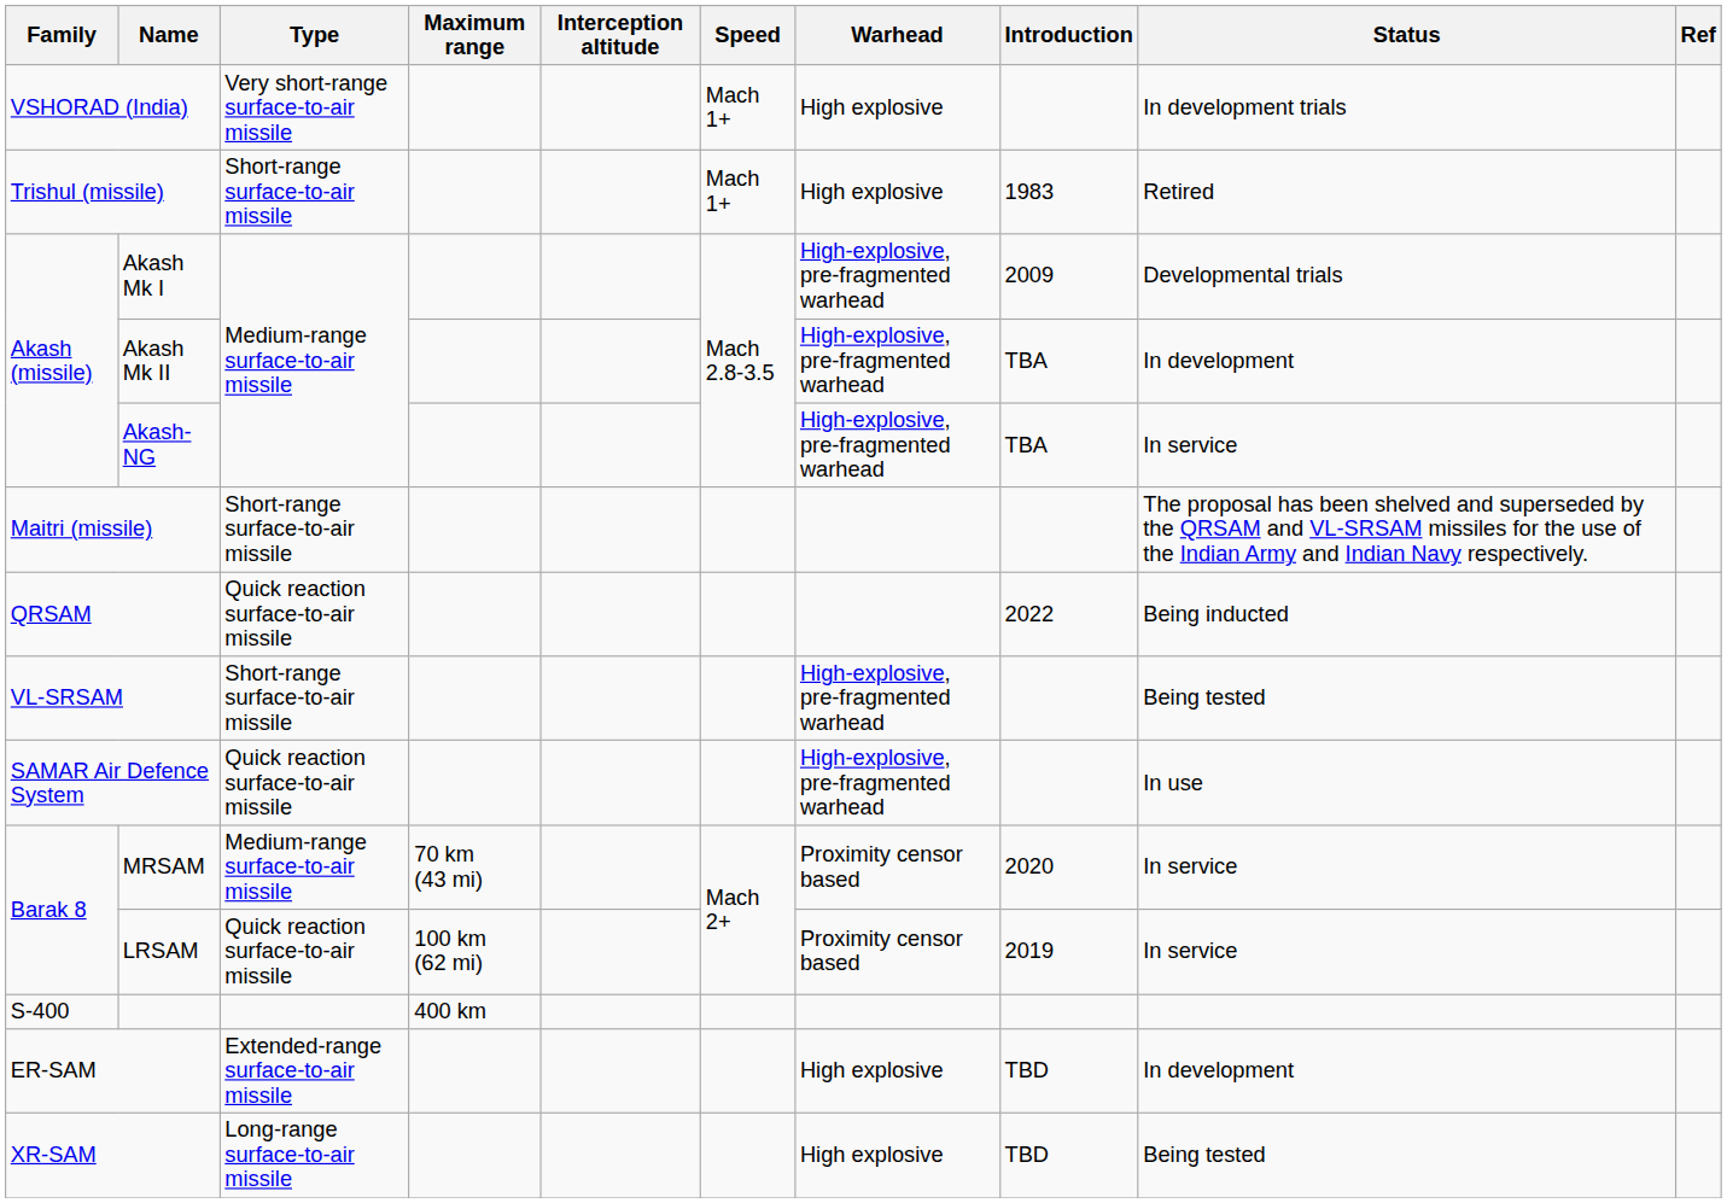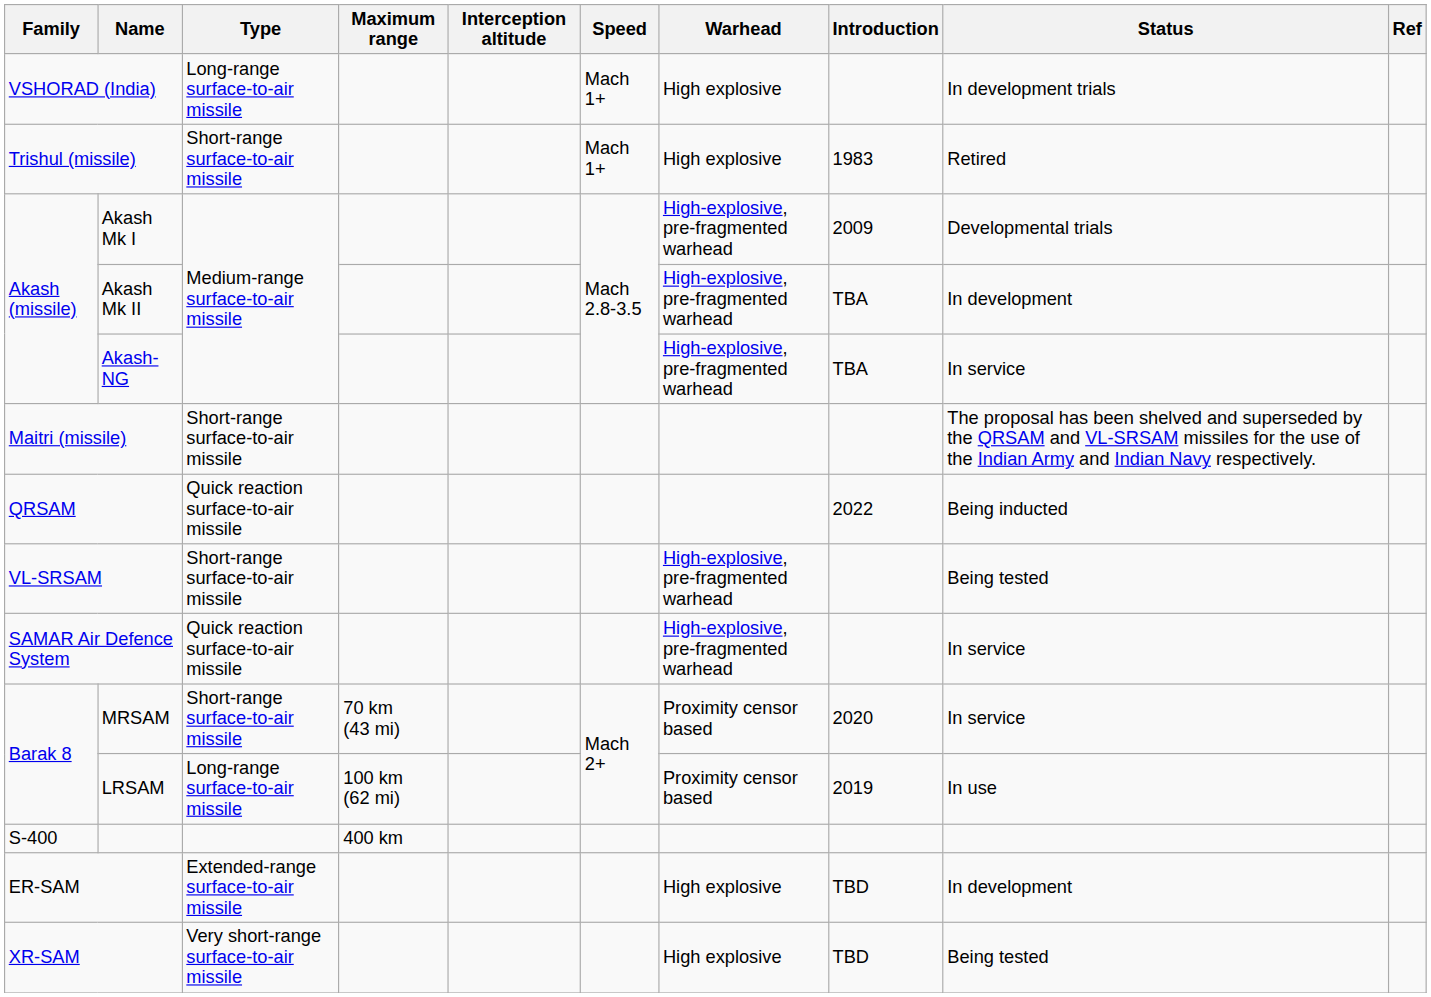 <table class="wikitable sortable" style="text-align:centre">
 <tr>
 <th>Family</th>
 <th>Name</th>
 <th>Type</th>
 <th>Maximum range</th>
 <th>Interception altitude</th>
 <th>Speed</th>
 <th>Warhead</th>
 <th>Introduction</th>
 <th>Status</th>
 <th>Ref</th>
 </tr>
 <tr>
 <td colspan="2"><a href='#'>VSHORAD (India)</a></td>
-<td>Very short-range <a href='#'>surface-to-air missile</a></td>
+<td>Long-range <a href='#'>surface-to-air missile</a></td>
 <td></td>
 <td></td>
 <td>Mach 1+</td>
 <td>High explosive</td>
 <td></td>
 <td>In development trials</td>
 <td></td>
 </tr>
 <tr>
 <td colspan="2"><a href='#'>Trishul (missile)</a></td>
 <td>Short-range <a href='#'>surface-to-air missile</a></td>
 <td></td>
 <td></td>
 <td>Mach 1+</td>
 <td>High explosive</td>
 <td>1983</td>
 <td>Retired</td>
 <td></td>
 </tr>
 <tr>
 <td rowspan="3"><a href='#'>Akash (missile)</a></td>
 <td>Akash Mk I</td>
 <td rowspan="3">Medium-range <a href='#'>surface-to-air missile</a></td>
 <td></td>
 <td></td>
 <td rowspan="3">Mach 2.8-3.5</td>
 <td><a href='#'>High-explosive</a>, pre-fragmented warhead</td>
 <td>2009</td>
 <td>Developmental trials</td>
 <td></td>
 </tr>
 <tr>
 <td>Akash Mk II</td>
 <td></td>
 <td></td>
 <td><a href='#'>High-explosive</a>, pre-fragmented warhead</td>
 <td>TBA</td>
 <td>In development</td>
 <td></td>
 </tr>
 <tr>
 <td><a href='#'>Akash-NG</a></td>
 <td></td>
 <td></td>
 <td><a href='#'>High-explosive</a>, pre-fragmented warhead</td>
 <td>TBA</td>
 <td>In service</td>
 <td></td>
 </tr>
 <tr>
 <td colspan="2"><a href='#'>Maitri (missile)</a></td>
 <td>Short-range surface-to-air missile</td>
 <td></td>
 <td></td>
 <td></td>
 <td></td>
 <td></td>
 <td>The proposal has been shelved and superseded by the <a href='#'>QRSAM</a> and <a href='#'>VL-SRSAM</a> missiles for the use of the <a href='#'>Indian Army</a> and <a href='#'>Indian Navy</a> respectively.</td>
 <td></td>
 </tr>
 <tr>
 <td colspan="2"><a href='#'>QRSAM</a></td>
 <td>Quick reaction surface-to-air missile</td>
 <td></td>
 <td></td>
 <td></td>
 <td></td>
 <td>2022</td>
 <td>Being inducted</td>
 <td></td>
 </tr>
 <tr>
 <td colspan="2"><a href='#'>VL-SRSAM</a></td>
 <td>Short-range surface-to-air missile</td>
 <td></td>
 <td></td>
 <td></td>
 <td><a href='#'>High-explosive</a>, pre-fragmented warhead</td>
 <td></td>
 <td>Being tested</td>
 <td></td>
 </tr>
 <tr>
 <td colspan="2"><a href='#'>SAMAR Air Defence System</a></td>
 <td>Quick reaction surface-to-air missile</td>
 <td></td>
 <td></td>
 <td></td>
 <td><a href='#'>High-explosive</a>, pre-fragmented warhead</td>
 <td></td>
-<td>In use</td>
+<td>In service</td>
 <td></td>
 </tr>
 <tr>
 <td rowspan="2"><a href='#'>Barak 8</a></td>
 <td>MRSAM</td>
-<td>Medium-range <a href='#'>surface-to-air missile</a></td>
+<td>Short-range <a href='#'>surface-to-air missile</a></td>
 <td>70 km<br>(43 mi)</td>
 <td></td>
 <td rowspan="2">Mach 2+</td>
 <td>Proximity censor based</td>
 <td>2020</td>
 <td>In service</td>
 <td></td>
 </tr>
 <tr>
 <td>LRSAM</td>
-<td>Quick reaction surface-to-air missile</td>
+<td>Long-range <a href='#'>surface-to-air missile</a></td>
 <td>100 km<br>(62 mi)</td>
 <td></td>
 <td>Proximity censor based</td>
 <td>2019</td>
-<td>In service</td>
+<td>In use</td>
 <td></td>
 </tr>
 <tr>
 <td>S-400</td>
 <td></td>
 <td></td>
 <td>400 km</td>
 <td></td>
 <td></td>
 <td></td>
 <td></td>
 <td></td>
 <td></td>
 </tr>
 <tr>
 <td colspan="2">ER-SAM</td>
 <td>Extended-range <a href='#'>surface-to-air missile</a></td>
 <td></td>
 <td></td>
 <td></td>
 <td>High explosive</td>
 <td>TBD</td>
 <td>In development</td>
 <td></td>
 </tr>
 <tr>
 <td colspan="2"><a href='#'>XR-SAM</a></td>
-<td>Long-range <a href='#'>surface-to-air missile</a></td>
+<td>Very short-range <a href='#'>surface-to-air missile</a></td>
 <td></td>
 <td></td>
 <td></td>
 <td>High explosive</td>
 <td>TBD</td>
 <td>Being tested</td>
 <td></td>
 </tr>
 </table>
